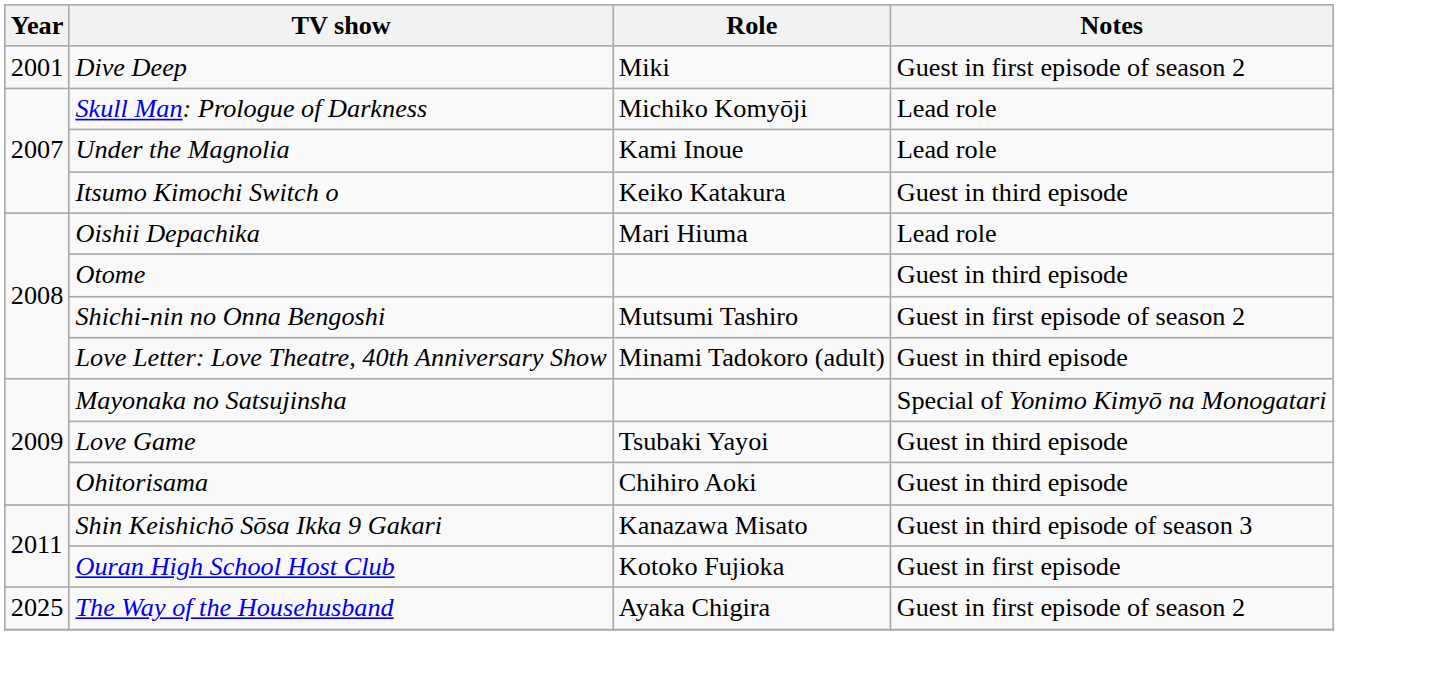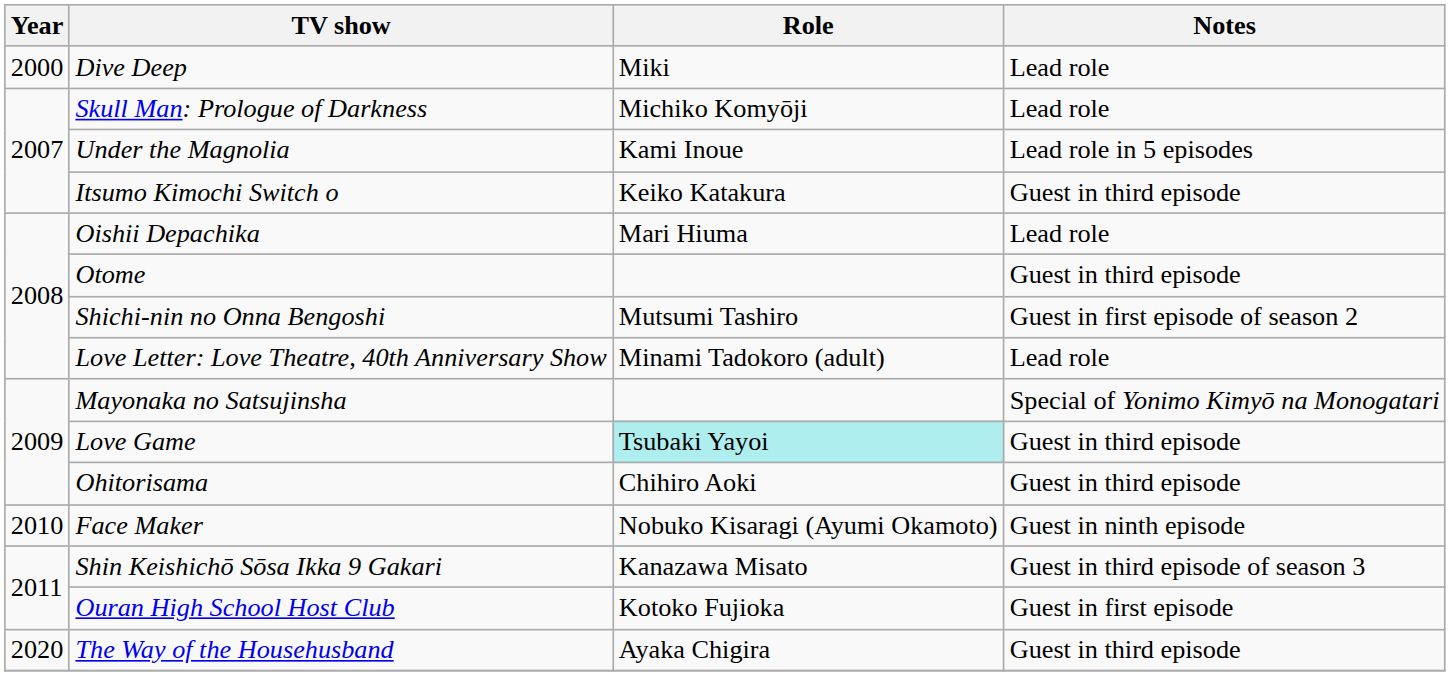 <table class="wikitable">
 <tr>
 <th>Year</th>
 <th>TV show</th>
 <th>Role</th>
 <th>Notes</th>
 </tr>
 <tr>
-<td>2001</td>
+<td>2000</td>
 <td><em>Dive Deep</em></td>
 <td>Miki</td>
-<td>Guest in first episode of season 2</td>
+<td>Lead role</td>
 </tr>
 <tr>
 <td rowspan="3">2007</td>
 <td><em><a href='#'>Skull Man</a>: Prologue of Darkness</em></td>
 <td>Michiko Komyōji</td>
 <td>Lead role</td>
 </tr>
 <tr>
 <td><em>Under the Magnolia</em></td>
 <td>Kami Inoue</td>
-<td>Lead role</td>
+<td>Lead role in 5 episodes</td>
 </tr>
 <tr>
 <td><em>Itsumo Kimochi Switch o</em></td>
 <td>Keiko Katakura</td>
 <td>Guest in third episode</td>
 </tr>
 <tr>
 <td rowspan="4">2008</td>
 <td><em>Oishii Depachika</em></td>
 <td>Mari Hiuma</td>
 <td>Lead role</td>
 </tr>
 <tr>
 <td><em>Otome</em></td>
 <td></td>
 <td>Guest in third episode</td>
 </tr>
 <tr>
 <td><em>Shichi-nin no Onna Bengoshi</em></td>
 <td>Mutsumi Tashiro</td>
 <td>Guest in first episode of season 2</td>
 </tr>
 <tr>
 <td><em>Love Letter: Love Theatre, 40th Anniversary Show</em></td>
 <td>Minami Tadokoro (adult)</td>
-<td>Guest in third episode</td>
+<td>Lead role</td>
 </tr>
 <tr>
 <td rowspan="3">2009</td>
 <td><em>Mayonaka no Satsujinsha</em></td>
 <td></td>
 <td>Special of <em>Yonimo Kimyō na Monogatari</em></td>
 </tr>
 <tr>
 <td><em>Love Game</em></td>
-<td>Tsubaki Yayoi</td>
+<td style="background: paleturquoise;">Tsubaki Yayoi</td>
 <td>Guest in third episode</td>
 </tr>
 <tr>
 <td><em>Ohitorisama</em></td>
 <td>Chihiro Aoki</td>
 <td>Guest in third episode</td>
+</tr>
+<tr>
+<td>2010</td>
+<td><em>Face Maker</em></td>
+<td>Nobuko Kisaragi (Ayumi Okamoto)</td>
+<td>Guest in ninth episode</td>
 </tr>
 <tr>
 <td rowspan="2">2011</td>
 <td><em>Shin Keishichō Sōsa Ikka 9 Gakari</em></td>
 <td>Kanazawa Misato</td>
 <td>Guest in third episode of season 3</td>
 </tr>
 <tr>
 <td><em><a href='#'>Ouran High School Host Club</a></em></td>
 <td>Kotoko Fujioka</td>
 <td>Guest in first episode</td>
 </tr>
 <tr>
-<td>2025</td>
+<td>2020</td>
 <td><em><a href='#'>The Way of the Househusband</a></em></td>
 <td>Ayaka Chigira</td>
-<td>Guest in first episode of season 2</td>
+<td>Guest in third episode</td>
 </tr>
 <tr>
 </tr>
 </table>
